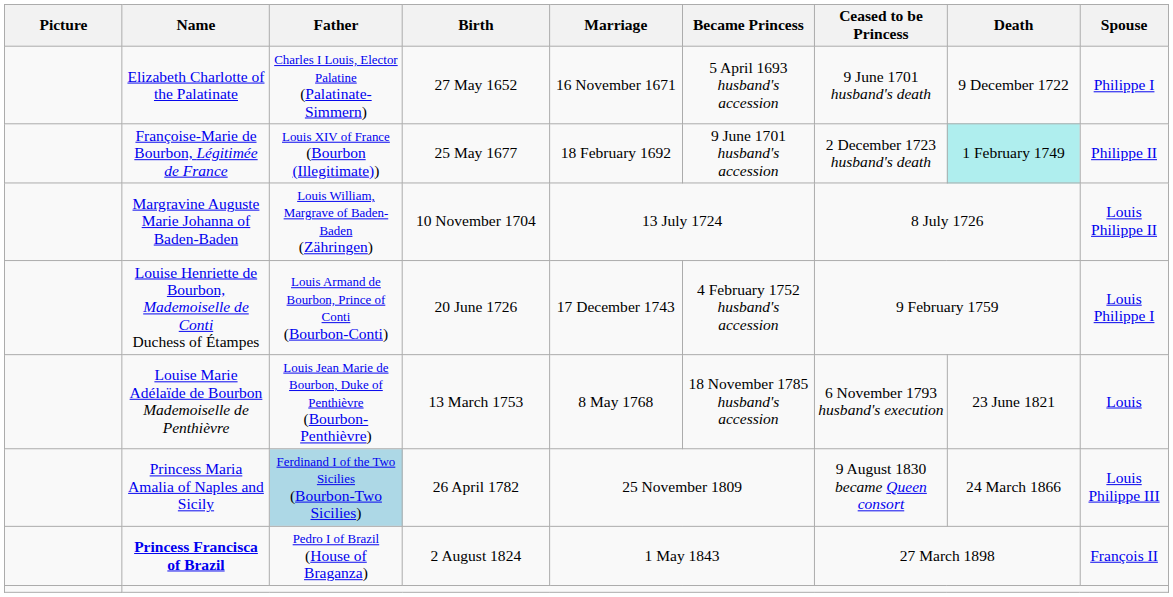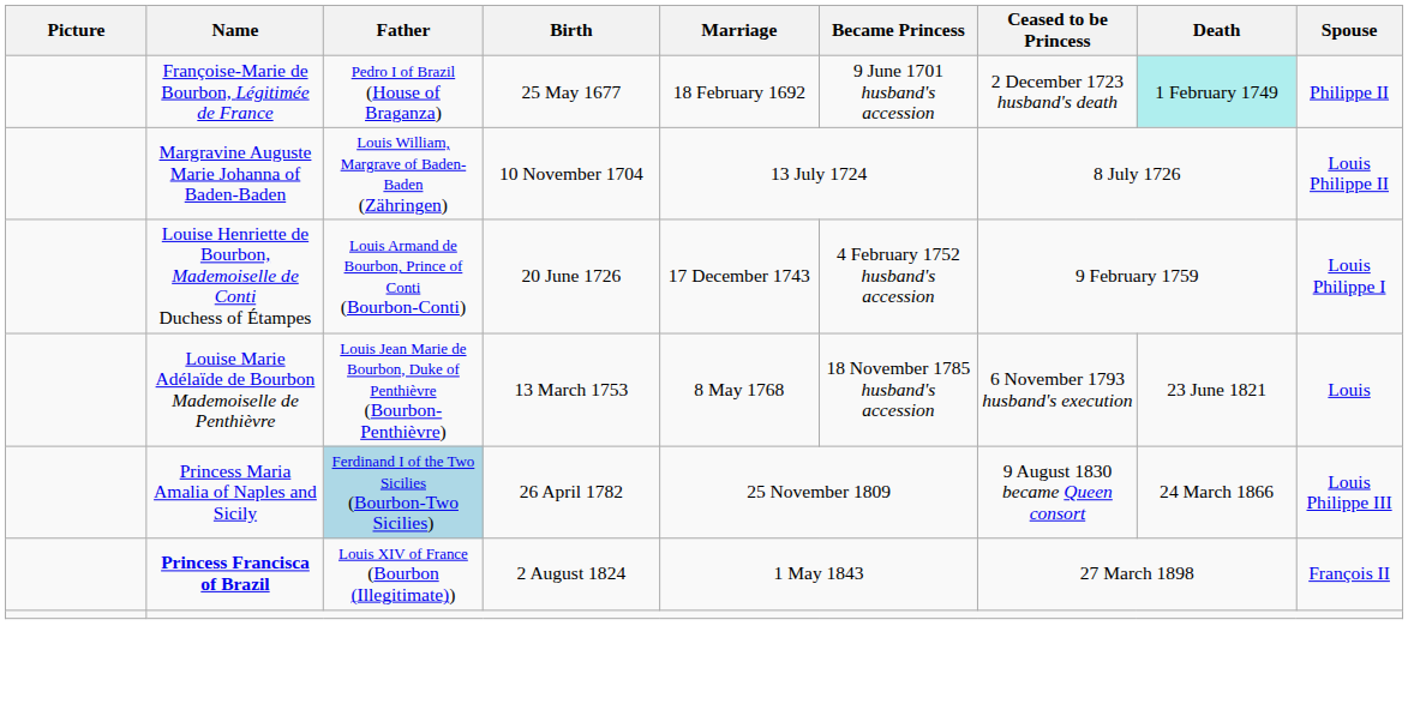 <table width=95% class="wikitable">
 <tr>
 <th width = "8%">Picture</th>
 <th width = "10%">Name</th>
 <th width = "9%">Father</th>
 <th width = "10%">Birth</th>
 <th width = "9%">Marriage</th>
 <th width = "9%">Became Princess</th>
 <th width = "9%">Ceased to be Princess</th>
 <th width = "9%">Death</th>
 <th width = "6%">Spouse</th>
 </tr>
 <tr>
 <td align="center"></td>
-<td align="center"><a href='#'>Elizabeth Charlotte of the Palatinate</a></td>
-<td align="center"><small><a href='#'>Charles I Louis, Elector Palatine</a></small><br> (<a href='#'>Palatinate-Simmern</a>)</td>
-<td align="center">27 May 1652</td>
-<td align="center">16 November 1671</td>
-<td align="center">5 April 1693<br><em>husband's accession</em></td>
-<td align="center">9 June 1701<br><em>husband's death</em></td>
-<td align="center">9 December 1722</td>
-<td align="center"><a href='#'>Philippe I</a></td>
-</tr>
-<tr>
-<td align="center"></td>
 <td align="center"><a href='#'>Françoise-Marie de Bourbon, <em>Légitimée de France</em></a></td>
-<td align="center"><small><a href='#'>Louis XIV of France</a></small><br> (<a href='#'>Bourbon (Illegitimate)</a>)</td>
+<td align="center"><small><a href='#'>Pedro I of Brazil</a></small><br>(<a href='#'>House of Braganza</a>)</td>
 <td align="center">25 May 1677</td>
 <td align="center">18 February 1692</td>
 <td align="center">9 June 1701<br><em>husband's accession</em></td>
 <td align="center">2 December 1723<br><em>husband's death</em></td>
 <td align="center" style="background: paleturquoise;">1 February 1749</td>
 <td align="center"><a href='#'>Philippe II</a></td>
 </tr>
 <tr>
 <td align="center"></td>
 <td align="center"><a href='#'>Margravine Auguste Marie Johanna of Baden-Baden</a></td>
 <td align="center"><small><a href='#'>Louis William, Margrave of Baden-Baden</a></small><br> (<a href='#'>Zähringen</a>)</td>
 <td align="center">10 November 1704</td>
 <td align="center" colspan="2">13 July 1724</td>
 <td align="center" colspan="2">8 July 1726</td>
 <td align="center"><a href='#'>Louis Philippe II</a></td>
 </tr>
 <tr>
 <td align="center"></td>
 <td align="center"><a href='#'>Louise Henriette de Bourbon, <em>Mademoiselle de Conti</em></a><br>Duchess of Étampes</td>
 <td align="center"><small><a href='#'>Louis Armand de Bourbon, Prince of Conti</a></small><br> (<a href='#'>Bourbon-Conti</a>)</td>
 <td align="center">20 June 1726</td>
 <td align="center">17 December 1743</td>
 <td align="center">4 February 1752<br><em>husband's accession</em></td>
 <td align="center" colspan="2">9 February 1759</td>
 <td align="center"><a href='#'>Louis Philippe I</a></td>
 </tr>
 <tr>
 <td align="center"></td>
 <td align="center"><a href='#'>Louise Marie Adélaïde de Bourbon</a><br><em>Mademoiselle de Penthièvre</em></td>
 <td align="center"><small><a href='#'>Louis Jean Marie de Bourbon, Duke of Penthièvre</a></small><br>(<a href='#'>Bourbon-Penthièvre</a>)</td>
 <td align="center">13 March 1753</td>
 <td align="center">8 May 1768</td>
 <td align="center">18 November 1785<br><em>husband's accession</em></td>
 <td align="center">6 November 1793<br><em>husband's execution</em></td>
 <td align="center">23 June 1821</td>
 <td align="center"><a href='#'>Louis</a></td>
 </tr>
 <tr>
 <td align="center"></td>
 <td align="center"><a href='#'>Princess Maria Amalia of Naples and Sicily</a></td>
 <td align="center" style="background: lightblue;"><small><a href='#'>Ferdinand I of the Two Sicilies</a></small><br>(<a href='#'>Bourbon-Two Sicilies</a>)</td>
 <td align="center">26 April 1782</td>
 <td align="center" colspan="2">25 November 1809</td>
 <td align="center">9 August 1830<br><em>became <a href='#'>Queen consort</a></em></td>
 <td align="center">24 March 1866</td>
 <td align="center"><a href='#'>Louis Philippe III</a></td>
 </tr>
 <tr>
 <td align="center"></td>
 <td align="center"><strong><a href='#'>Princess Francisca of Brazil</a></strong></td>
-<td align="center"><small><a href='#'>Pedro I of Brazil</a></small><br>(<a href='#'>House of Braganza</a>)</td>
+<td align="center"><small><a href='#'>Louis XIV of France</a></small><br> (<a href='#'>Bourbon (Illegitimate)</a>)</td>
 <td align="center">2 August 1824</td>
 <td align="center" colspan="2">1 May 1843</td>
 <td align="center" colspan="2">27 March 1898</td>
 <td align="center"><a href='#'>François II</a></td>
 </tr>
 <tr>
 <td align="center"></td>
 </tr>
 </table>
